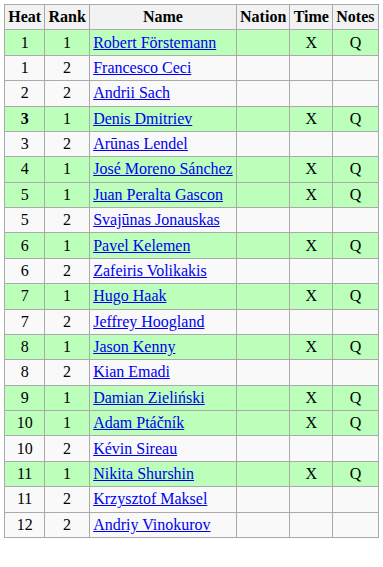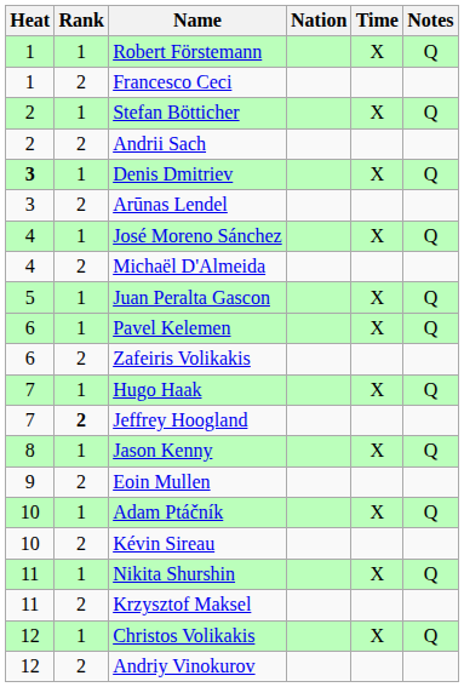 <table class="wikitable sortable" style="text-align:center">
 <tr>
 <th>Heat</th>
 <th>Rank</th>
 <th>Name</th>
 <th>Nation</th>
 <th>Time</th>
 <th>Notes</th>
 </tr>
 <tr bgcolor=bbffbb>
 <td>1</td>
 <td>1</td>
 <td align=left><a href='#'>Robert Förstemann</a></td>
 <td align=left></td>
 <td>X</td>
 <td>Q</td>
 </tr>
 <tr>
 <td>1</td>
 <td>2</td>
 <td align=left><a href='#'>Francesco Ceci</a></td>
 <td align=left></td>
 <td></td>
 <td></td>
+</tr>
+<tr bgcolor=bbffbb>
+<td>2</td>
+<td>1</td>
+<td align=left><a href='#'>Stefan Bötticher</a></td>
+<td align=left></td>
+<td>X</td>
+<td>Q</td>
 </tr>
 <tr>
 <td>2</td>
 <td>2</td>
 <td align=left><a href='#'>Andrii Sach</a></td>
 <td align=left></td>
 <td></td>
 <td></td>
 </tr>
 <tr bgcolor=bbffbb>
 <td><strong>3</strong></td>
 <td>1</td>
 <td align=left><a href='#'>Denis Dmitriev</a></td>
 <td align=left></td>
 <td>X</td>
 <td>Q</td>
 </tr>
 <tr>
 <td>3</td>
 <td>2</td>
 <td align=left><a href='#'>Arūnas Lendel</a></td>
 <td align=left></td>
 <td></td>
 <td></td>
 </tr>
 <tr bgcolor=bbffbb>
 <td>4</td>
 <td>1</td>
 <td align=left><a href='#'>José Moreno Sánchez</a></td>
 <td align=left></td>
 <td>X</td>
 <td>Q</td>
 </tr>
+<tr>
+<td>4</td>
+<td>2</td>
+<td align=left><a href='#'>Michaël D'Almeida</a></td>
+<td align=left></td>
+<td></td>
+<td></td>
+</tr>
 <tr bgcolor=bbffbb>
 <td>5</td>
 <td>1</td>
 <td align=left><a href='#'>Juan Peralta Gascon</a></td>
 <td align=left></td>
 <td>X</td>
 <td>Q</td>
-</tr>
-<tr>
-<td>5</td>
-<td>2</td>
-<td align=left><a href='#'>Svajūnas Jonauskas</a></td>
-<td align=left></td>
-<td></td>
-<td></td>
 </tr>
 <tr bgcolor=bbffbb>
 <td>6</td>
 <td>1</td>
 <td align=left><a href='#'>Pavel Kelemen</a></td>
 <td align=left></td>
 <td>X</td>
 <td>Q</td>
 </tr>
 <tr>
 <td>6</td>
 <td>2</td>
 <td align=left><a href='#'>Zafeiris Volikakis</a></td>
 <td align=left></td>
 <td></td>
 <td></td>
 </tr>
 <tr bgcolor=bbffbb>
 <td>7</td>
 <td>1</td>
 <td align=left><a href='#'>Hugo Haak</a></td>
 <td align=left></td>
 <td>X</td>
 <td>Q</td>
 </tr>
 <tr>
 <td>7</td>
-<td>2</td>
+<td><strong>2</strong></td>
 <td align=left><a href='#'>Jeffrey Hoogland</a></td>
 <td align=left></td>
 <td></td>
 <td></td>
 </tr>
 <tr bgcolor=bbffbb>
 <td>8</td>
 <td>1</td>
 <td align=left><a href='#'>Jason Kenny</a></td>
 <td align=left></td>
 <td>X</td>
 <td>Q</td>
 </tr>
 <tr>
-<td>8</td>
+<td>9</td>
 <td>2</td>
-<td align=left><a href='#'>Kian Emadi</a></td>
+<td align=left><a href='#'>Eoin Mullen</a></td>
 <td align=left></td>
 <td></td>
 <td></td>
-</tr>
-<tr bgcolor=bbffbb>
-<td>9</td>
-<td>1</td>
-<td align=left><a href='#'>Damian Zieliński</a></td>
-<td align=left></td>
-<td>X</td>
-<td>Q</td>
 </tr>
 <tr bgcolor=bbffbb>
 <td>10</td>
 <td>1</td>
 <td align=left><a href='#'>Adam Ptáčník</a></td>
 <td align=left></td>
 <td>X</td>
 <td>Q</td>
 </tr>
 <tr>
 <td>10</td>
 <td>2</td>
 <td align=left><a href='#'>Kévin Sireau</a></td>
 <td align=left></td>
 <td></td>
 <td></td>
 </tr>
 <tr bgcolor=bbffbb>
 <td>11</td>
 <td>1</td>
 <td align=left><a href='#'>Nikita Shurshin</a></td>
 <td align=left></td>
 <td>X</td>
 <td>Q</td>
 </tr>
 <tr>
 <td>11</td>
 <td>2</td>
 <td align=left><a href='#'>Krzysztof Maksel</a></td>
 <td align=left></td>
 <td></td>
 <td></td>
 </tr>
+<tr bgcolor=bbffbb>
+<td>12</td>
+<td>1</td>
+<td align=left><a href='#'>Christos Volikakis</a></td>
+<td align=left></td>
+<td>X</td>
+<td>Q</td>
+</tr>
 <tr>
 <td>12</td>
 <td>2</td>
 <td align=left><a href='#'>Andriy Vinokurov</a></td>
 <td align=left></td>
 <td></td>
 <td></td>
 </tr>
 </table>
